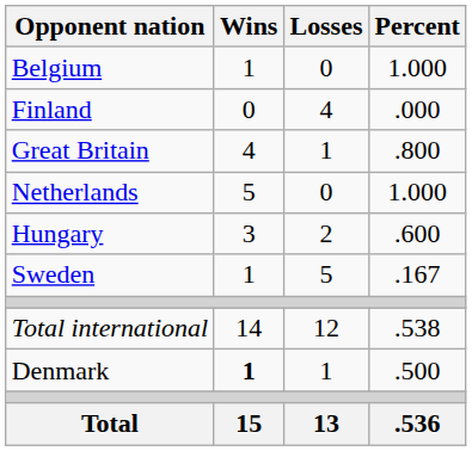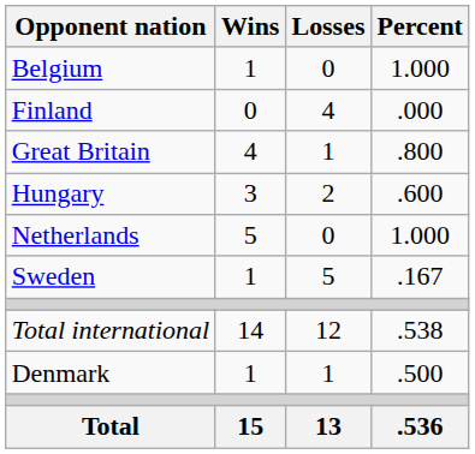 <table class=wikitable>
 <tr>
 <th>Opponent nation</th>
 <th>Wins</th>
 <th>Losses</th>
 <th>Percent</th>
 </tr>
 <tr align=center>
 <td align=left><a href='#'>Belgium</a></td>
 <td>1</td>
 <td>0</td>
 <td>1.000</td>
 </tr>
 <tr align=center>
 <td align=left><a href='#'>Finland</a></td>
 <td>0</td>
 <td>4</td>
 <td>.000</td>
 </tr>
 <tr align=center>
 <td align=left><a href='#'>Great Britain</a></td>
 <td>4</td>
 <td>1</td>
 <td>.800</td>
 </tr>
 <tr align=center>
+<td align=left><a href='#'>Hungary</a></td>
+<td>3</td>
+<td>2</td>
+<td>.600</td>
+</tr>
+<tr align=center>
 <td align=left><a href='#'>Netherlands</a></td>
 <td>5</td>
 <td>0</td>
 <td>1.000</td>
-</tr>
-<tr align=center>
-<td align=left><a href='#'>Hungary</a></td>
-<td>3</td>
-<td>2</td>
-<td>.600</td>
 </tr>
 <tr align=center>
 <td align=left><a href='#'>Sweden</a></td>
 <td>1</td>
 <td>5</td>
 <td>.167</td>
 </tr>
 <tr>
 <td colspan=4 bgcolor=lightgray></td>
 </tr>
 <tr align=center>
 <td align=left><em>Total international</em></td>
 <td>14</td>
 <td>12</td>
 <td>.538</td>
 </tr>
 <tr align=center>
 <td align=left>Denmark</td>
-<td><strong>1</strong></td>
+<td>1</td>
 <td>1</td>
 <td>.500</td>
 </tr>
 <tr>
 <td colspan=4 bgcolor=lightgray></td>
 </tr>
 <tr>
 <th>Total</th>
 <th>15</th>
 <th>13</th>
 <th>.536</th>
 </tr>
 </table>
